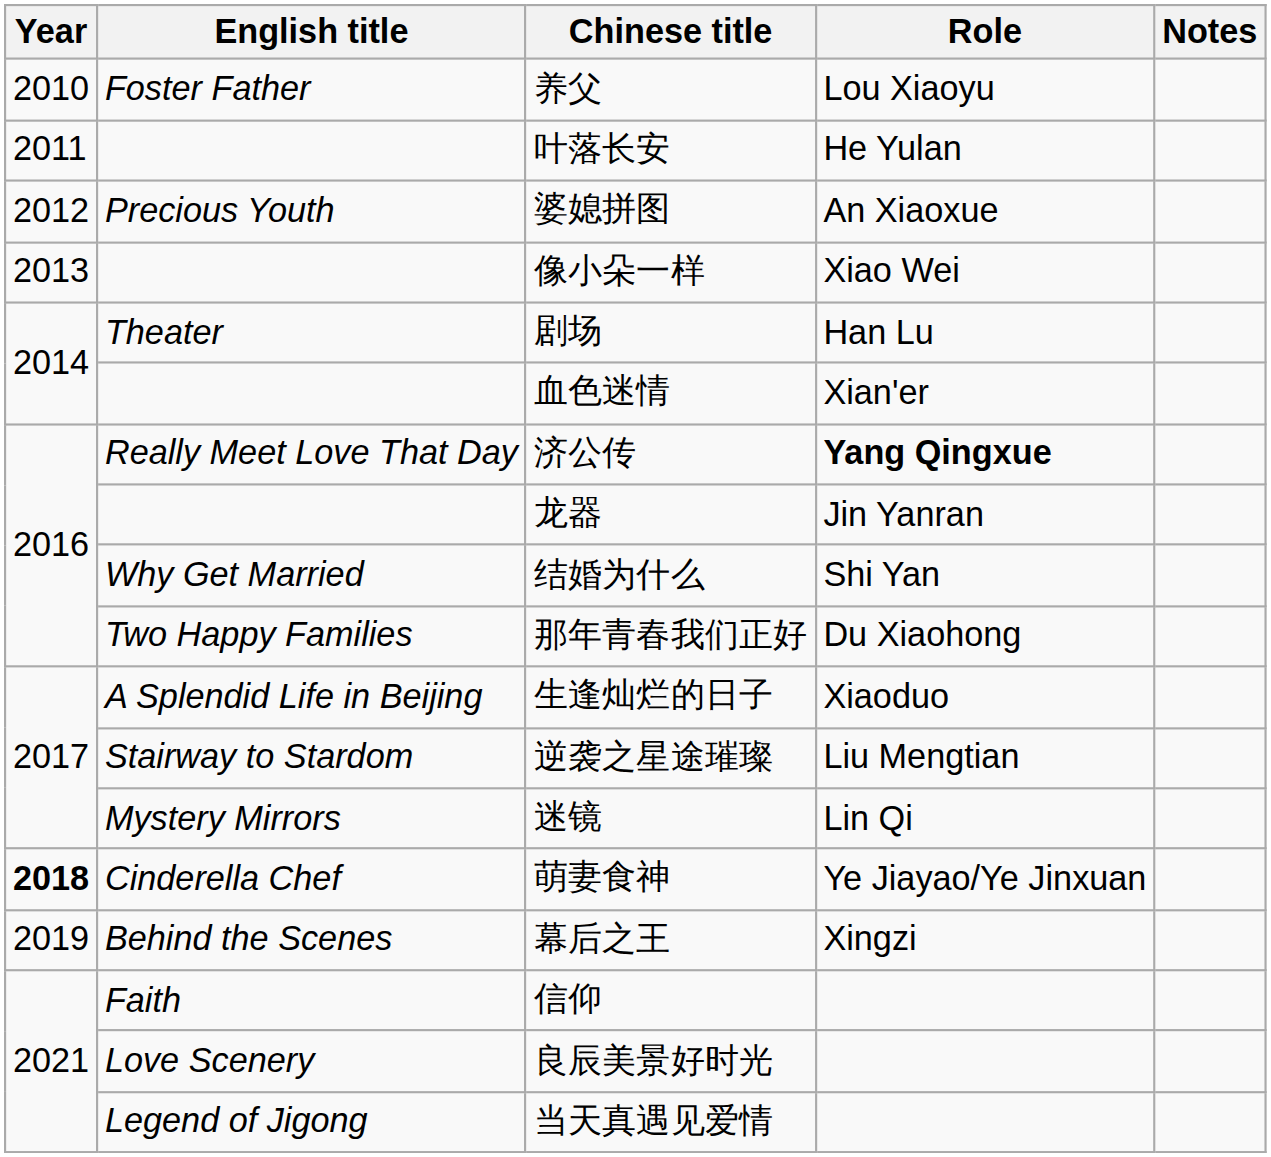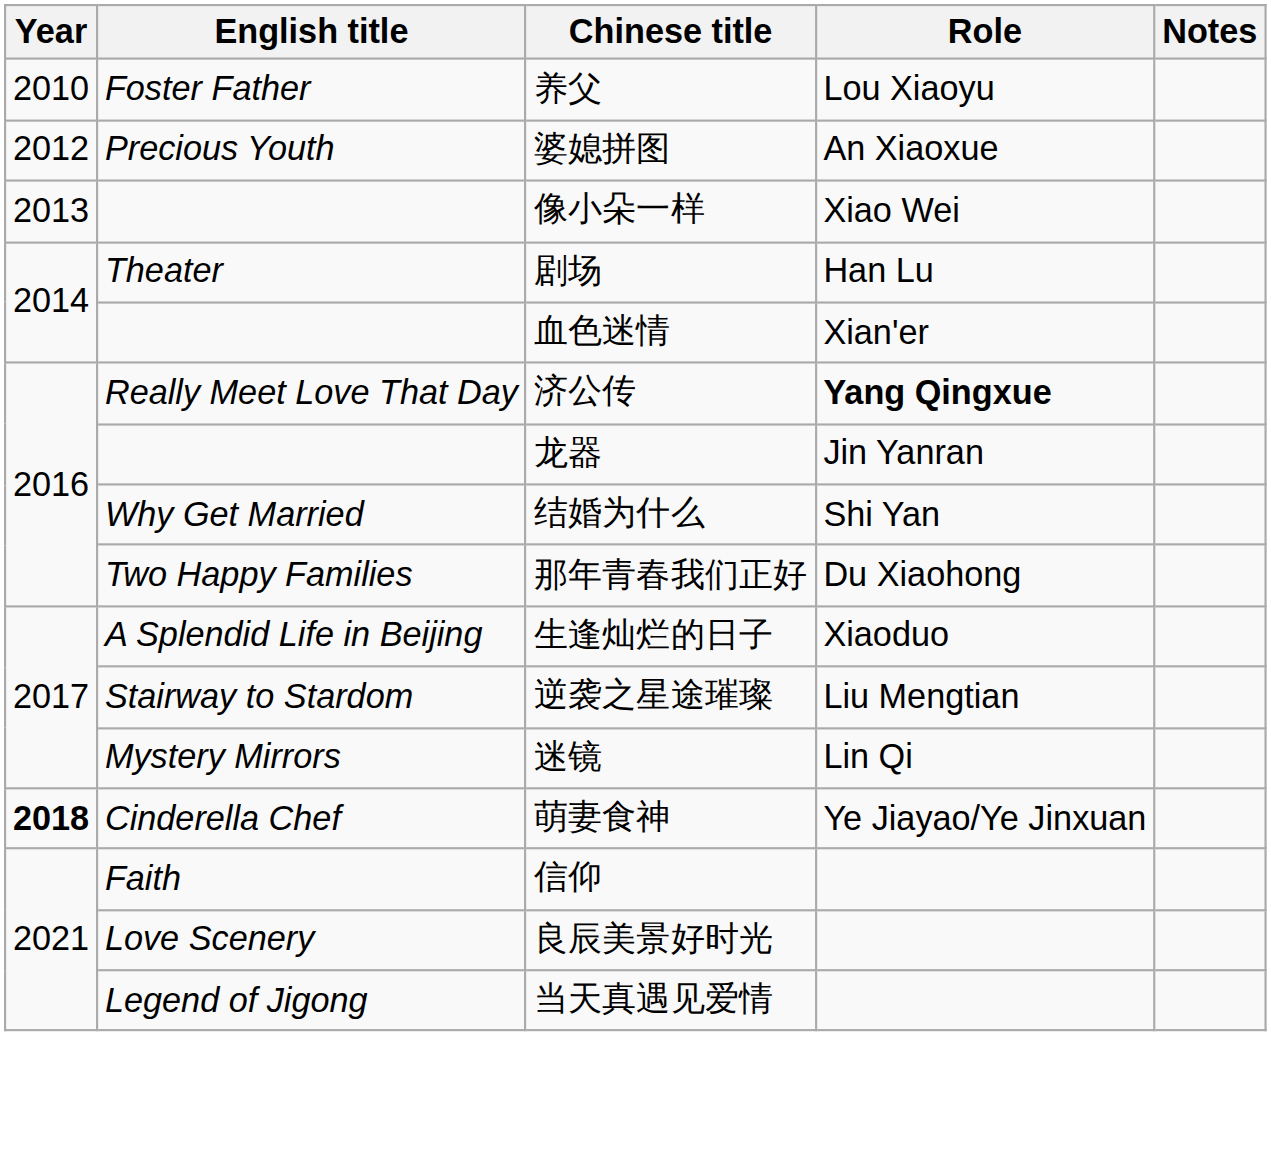 <table class="wikitable">
 <tr>
 <th>Year</th>
 <th>English title</th>
 <th>Chinese title</th>
 <th>Role</th>
 <th>Notes</th>
 </tr>
 <tr>
 <td>2010</td>
 <td><em>Foster Father </em></td>
 <td>养父</td>
 <td>Lou Xiaoyu</td>
-<td></td>
-</tr>
-<tr>
-<td>2011</td>
-<td></td>
-<td>叶落长安</td>
-<td>He Yulan</td>
 <td></td>
 </tr>
 <tr>
 <td>2012</td>
 <td><em>Precious Youth</em></td>
 <td>婆媳拼图</td>
 <td>An Xiaoxue</td>
 <td></td>
 </tr>
 <tr>
 <td>2013</td>
 <td></td>
 <td>像小朵一样</td>
 <td>Xiao Wei</td>
 <td></td>
 </tr>
 <tr>
 <td rowspan=2>2014</td>
 <td><em>Theater</em></td>
 <td>剧场</td>
 <td>Han Lu</td>
 <td></td>
 </tr>
 <tr>
 <td></td>
 <td>血色迷情</td>
 <td>Xian'er</td>
 <td></td>
 </tr>
 <tr>
 <td rowspan=4>2016</td>
 <td><em>Really Meet Love That Day</em></td>
 <td>济公传</td>
 <td><strong>Yang Qingxue</strong></td>
 <td></td>
 </tr>
 <tr>
 <td></td>
 <td>龙器</td>
 <td>Jin Yanran</td>
 <td></td>
 </tr>
 <tr>
 <td><em>Why Get Married</em></td>
 <td>结婚为什么</td>
 <td>Shi Yan</td>
 <td></td>
 </tr>
 <tr>
 <td><em>Two Happy Families</em></td>
 <td>那年青春我们正好</td>
 <td>Du Xiaohong</td>
 <td></td>
 </tr>
 <tr>
 <td rowspan=3>2017</td>
 <td><em>A Splendid Life in Beijing</em></td>
 <td>生逢灿烂的日子</td>
 <td>Xiaoduo</td>
 <td></td>
 </tr>
 <tr>
 <td><em>Stairway to Stardom </em></td>
 <td>逆袭之星途璀璨</td>
 <td>Liu Mengtian</td>
 <td></td>
 </tr>
 <tr>
 <td><em>Mystery Mirrors</em></td>
 <td>迷镜</td>
 <td>Lin Qi</td>
 <td></td>
 </tr>
 <tr>
 <td><strong>2018</strong></td>
 <td><em>Cinderella Chef</em></td>
 <td>萌妻食神</td>
 <td>Ye Jiayao/Ye Jinxuan</td>
 <td></td>
 </tr>
 <tr>
-<td>2019</td>
-<td><em>Behind the Scenes</em></td>
-<td>幕后之王</td>
-<td>Xingzi</td>
-<td></td>
-</tr>
-<tr>
 <td rowspan=3>2021</td>
 <td><em>Faith</em></td>
 <td>信仰</td>
 <td></td>
 <td></td>
 </tr>
 <tr>
 <td><em>Love Scenery</em></td>
 <td>良辰美景好时光</td>
 <td></td>
 <td></td>
 </tr>
 <tr>
 <td><em>Legend of Jigong</em></td>
 <td>当天真遇见爱情</td>
 <td></td>
 <td></td>
 </tr>
 </table>
